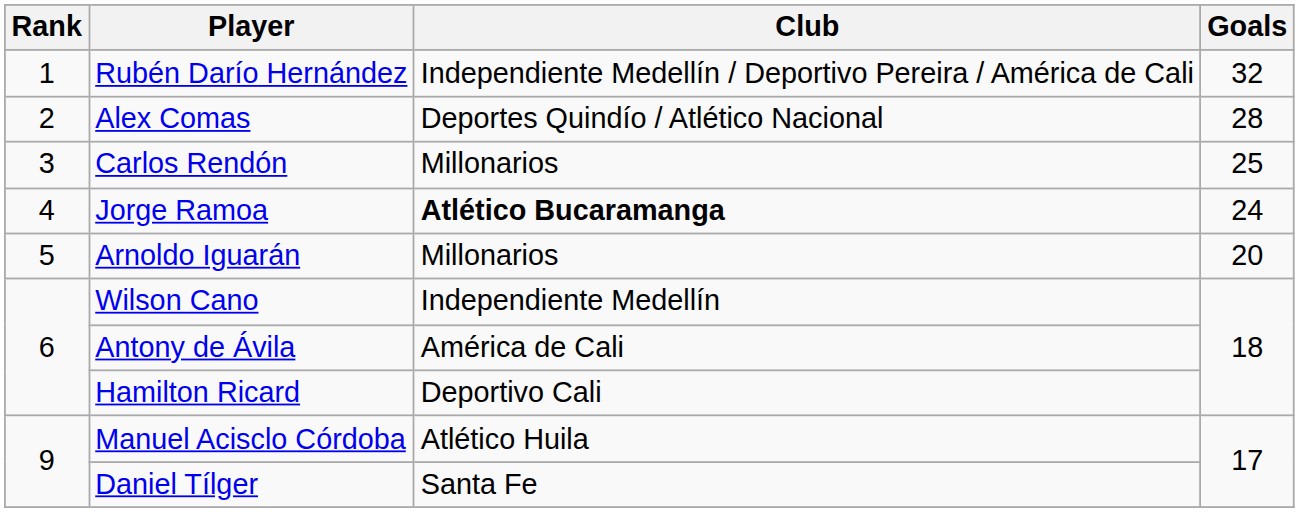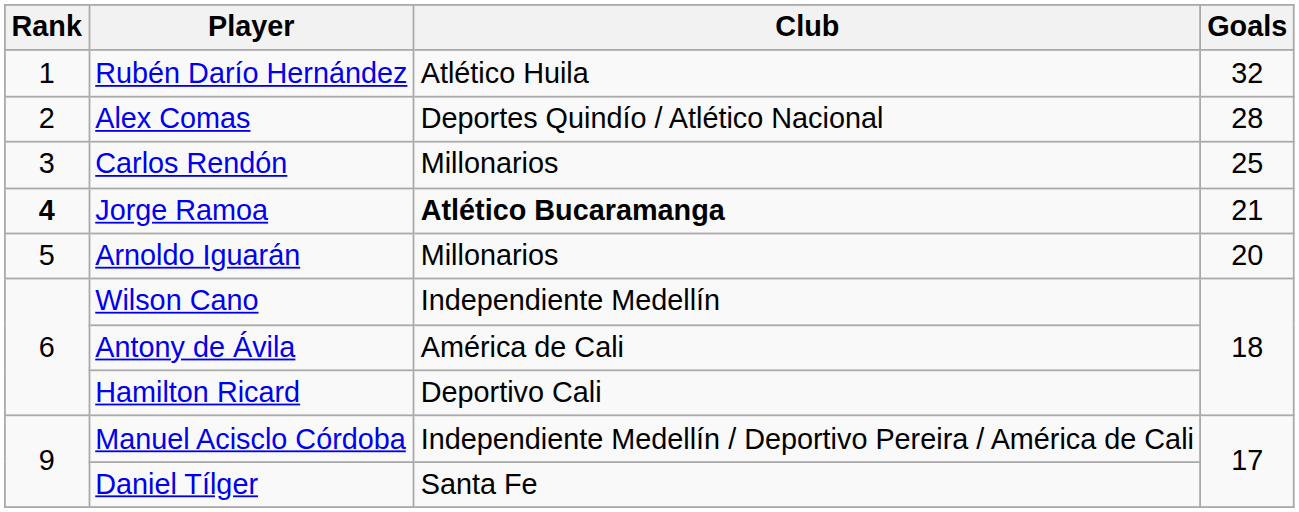 <table class="wikitable" border="1">
 <tr>
 <th>Rank</th>
 <th>Player</th>
 <th>Club</th>
 <th>Goals</th>
 </tr>
 <tr>
 <td align=center>1</td>
 <td> <a href='#'>Rubén Darío Hernández</a></td>
-<td>Independiente Medellín / Deportivo Pereira / América de Cali</td>
+<td>Atlético Huila</td>
 <td align=center>32</td>
 </tr>
 <tr>
 <td align=center>2</td>
 <td> <a href='#'>Alex Comas</a></td>
 <td>Deportes Quindío / Atlético Nacional</td>
 <td align=center>28</td>
 </tr>
 <tr>
 <td align=center>3</td>
 <td> <a href='#'>Carlos Rendón</a></td>
 <td>Millonarios</td>
 <td align=center>25</td>
 </tr>
 <tr>
-<td align=center>4</td>
+<td align=center><strong>4</strong></td>
 <td> <a href='#'>Jorge Ramoa</a></td>
 <td><strong>Atlético Bucaramanga</strong></td>
-<td align=center>24</td>
+<td align=center>21</td>
 </tr>
 <tr>
 <td align=center>5</td>
 <td> <a href='#'>Arnoldo Iguarán</a></td>
 <td>Millonarios</td>
 <td align=center>20</td>
 </tr>
 <tr>
 <td rowspan=3 align=center>6</td>
 <td> <a href='#'>Wilson Cano</a></td>
 <td>Independiente Medellín</td>
 <td rowspan=3 align=center>18</td>
 </tr>
 <tr>
 <td> <a href='#'>Antony de Ávila</a></td>
 <td>América de Cali</td>
 </tr>
 <tr>
 <td> <a href='#'>Hamilton Ricard</a></td>
 <td>Deportivo Cali</td>
 </tr>
 <tr>
 <td rowspan=2 align=center>9</td>
 <td> <a href='#'>Manuel Acisclo Córdoba</a></td>
-<td>Atlético Huila</td>
+<td>Independiente Medellín / Deportivo Pereira / América de Cali</td>
 <td rowspan=2 align=center>17</td>
 </tr>
 <tr>
 <td> <a href='#'>Daniel Tílger</a></td>
 <td>Santa Fe</td>
 </tr>
 </table>
